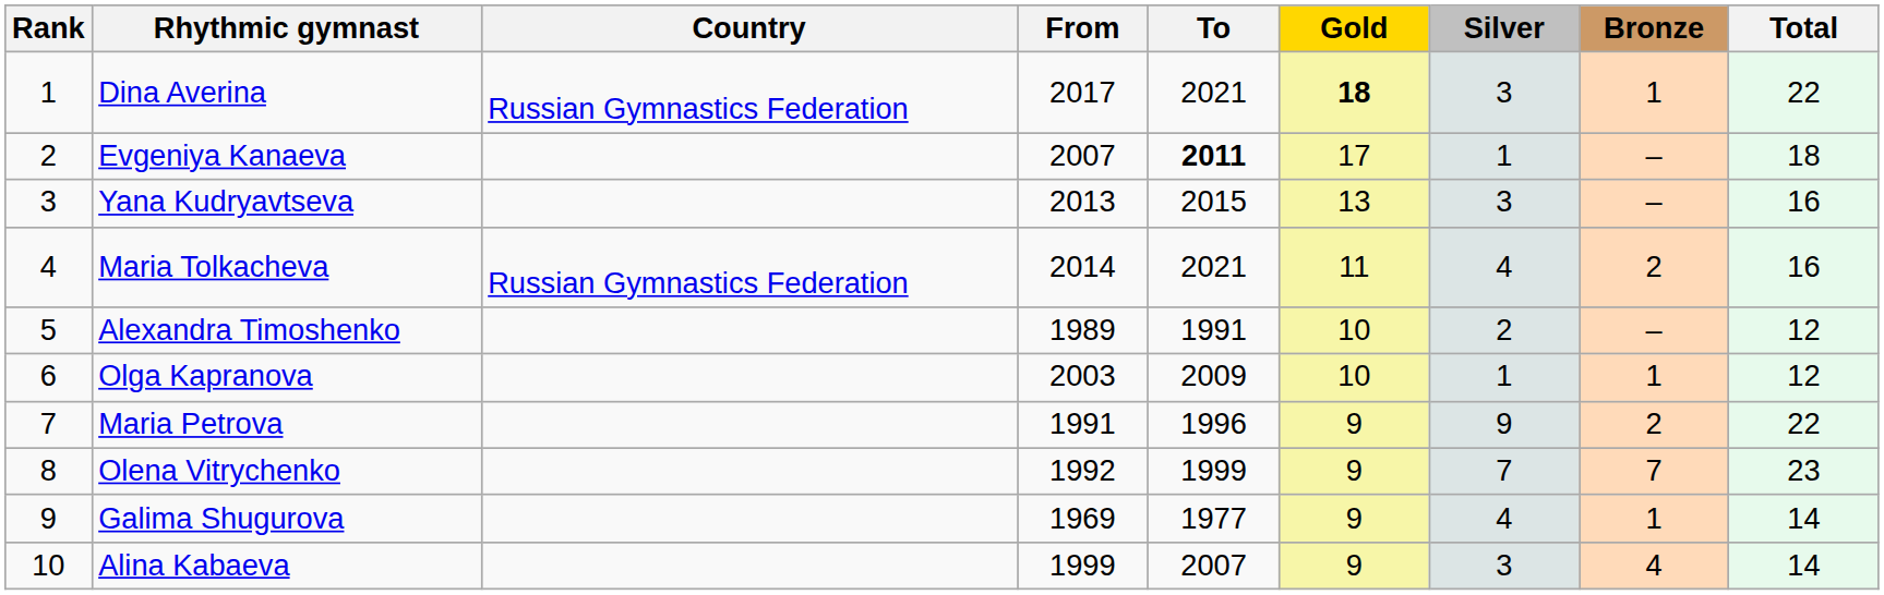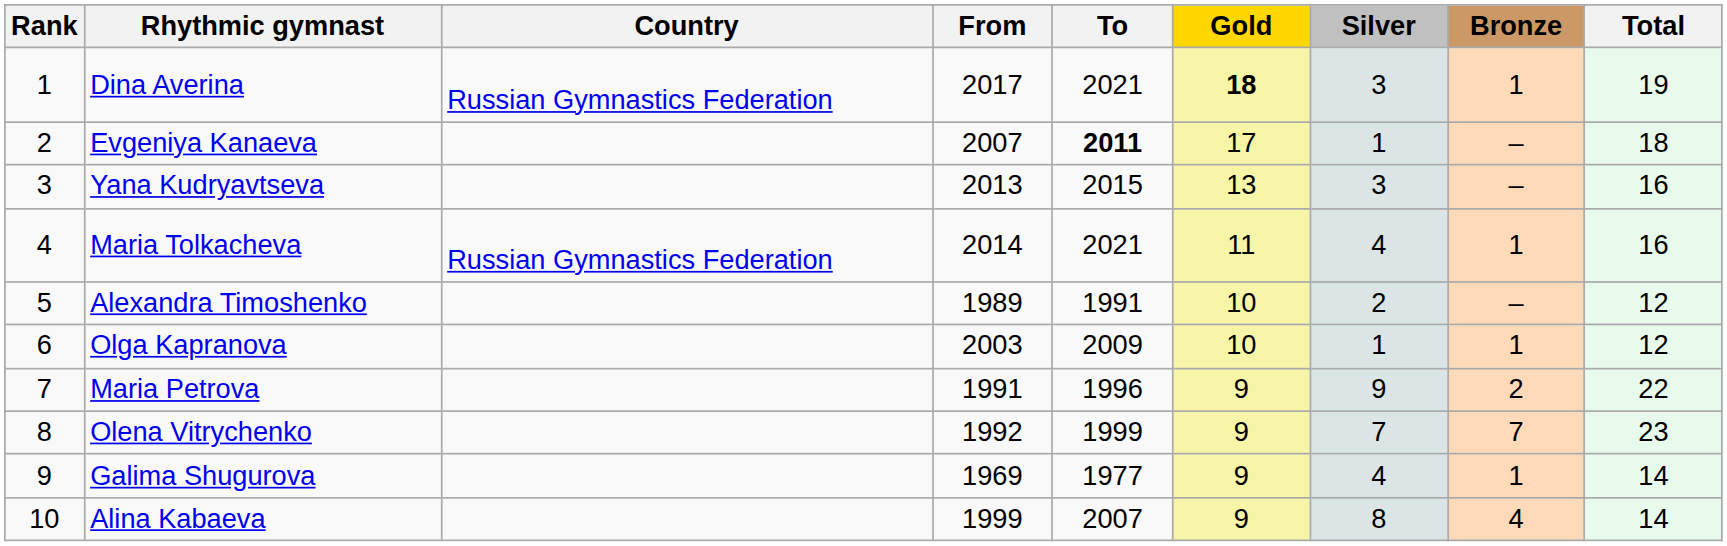 <table class="wikitable plainrowheaders" width=80% style="text-align:center;">
 <tr style="background-color:#EDEDED;">
 <th class="hintergrundfarbe5" style="width:1em">Rank</th>
 <th class="hintergrundfarbe5">Rhythmic gymnast</th>
 <th class="hintergrundfarbe5">Country</th>
 <th class="hintergrundfarbe5" style="width:7%">From</th>
 <th class="hintergrundfarbe5" style="width:7%">To</th>
 <th style="background:    gold; width:8%">Gold</th>
 <th style="background:  silver; width:8%">Silver</th>
 <th style="background: #CC9966; width:8%">Bronze</th>
 <th class="hintergrundfarbe5" style="width:8%">Total</th>
 </tr>
 <tr>
 <td>1</td>
 <td align="left"><a href='#'>Dina Averina</a></td>
 <td align="left"><br> <a href='#'>Russian Gymnastics Federation</a></td>
 <td>2017</td>
 <td>2021</td>
 <td bgcolor="#F7F6A8"><strong>18</strong></td>
 <td bgcolor="#DCE5E5">3</td>
 <td bgcolor="#FFDAB9">1</td>
-<td bgcolor="#E7FAEC">22</td>
+<td bgcolor="#E7FAEC">19</td>
 </tr>
 <tr align="center">
 <td>2</td>
 <td align="left"><a href='#'>Evgeniya Kanaeva</a></td>
 <td align="left"></td>
 <td>2007</td>
 <td><strong>2011</strong></td>
 <td bgcolor="#F7F6A8">17</td>
 <td bgcolor="#DCE5E5">1</td>
 <td bgcolor="#FFDAB9">–</td>
 <td bgcolor="#E7FAEC">18</td>
 </tr>
 <tr align="center">
 <td>3</td>
 <td align="left"><a href='#'>Yana Kudryavtseva</a></td>
 <td align="left"></td>
 <td>2013</td>
 <td>2015</td>
 <td bgcolor="#F7F6A8">13</td>
 <td bgcolor="#DCE5E5">3</td>
 <td bgcolor="#FFDAB9">–</td>
 <td bgcolor="#E7FAEC">16</td>
 </tr>
 <tr align="center">
 <td>4</td>
 <td align="left"><a href='#'>Maria Tolkacheva</a></td>
 <td align="left"><br> <a href='#'>Russian Gymnastics Federation</a></td>
 <td>2014</td>
 <td>2021</td>
 <td bgcolor="#F7F6A8">11</td>
 <td bgcolor="#DCE5E5">4</td>
-<td bgcolor="#FFDAB9">2</td>
+<td bgcolor="#FFDAB9">1</td>
 <td bgcolor="#E7FAEC">16</td>
 </tr>
 <tr align="center">
 <td>5</td>
 <td align="left"><a href='#'>Alexandra Timoshenko</a></td>
 <td align="left"></td>
 <td>1989</td>
 <td>1991</td>
 <td bgcolor="#F7F6A8">10</td>
 <td bgcolor="#DCE5E5">2</td>
 <td bgcolor="#FFDAB9">–</td>
 <td bgcolor="#E7FAEC">12</td>
 </tr>
 <tr align="center">
 <td>6</td>
 <td align="left"><a href='#'>Olga Kapranova</a></td>
 <td align="left"></td>
 <td>2003</td>
 <td>2009</td>
 <td bgcolor="#F7F6A8">10</td>
 <td bgcolor="#DCE5E5">1</td>
 <td bgcolor="#FFDAB9">1</td>
 <td bgcolor="#E7FAEC">12</td>
 </tr>
 <tr align="center">
 <td>7</td>
 <td align="left"><a href='#'>Maria Petrova</a></td>
 <td align="left"></td>
 <td>1991</td>
 <td>1996</td>
 <td bgcolor="#F7F6A8">9</td>
 <td bgcolor="#DCE5E5">9</td>
 <td bgcolor="#FFDAB9">2</td>
 <td bgcolor="#E7FAEC">22</td>
 </tr>
 <tr align="center">
 <td>8</td>
 <td align="left"><a href='#'>Olena Vitrychenko</a></td>
 <td align="left"></td>
 <td>1992</td>
 <td>1999</td>
 <td bgcolor="#F7F6A8">9</td>
 <td bgcolor="#DCE5E5">7</td>
 <td bgcolor="#FFDAB9">7</td>
 <td bgcolor="#E7FAEC">23</td>
 </tr>
 <tr align="center">
 <td>9</td>
 <td align="left"><a href='#'>Galima Shugurova</a></td>
 <td align="left"></td>
 <td>1969</td>
 <td>1977</td>
 <td bgcolor="#F7F6A8">9</td>
 <td bgcolor="#DCE5E5">4</td>
 <td bgcolor="#FFDAB9">1</td>
 <td bgcolor="#E7FAEC">14</td>
 </tr>
 <tr align="center">
 <td>10</td>
 <td align="left"><a href='#'>Alina Kabaeva</a></td>
 <td align="left"></td>
 <td>1999</td>
 <td>2007</td>
 <td bgcolor="#F7F6A8">9</td>
-<td bgcolor="#DCE5E5">3</td>
+<td bgcolor="#DCE5E5">8</td>
 <td bgcolor="#FFDAB9">4</td>
 <td bgcolor="#E7FAEC">14</td>
 </tr>
 </table>
